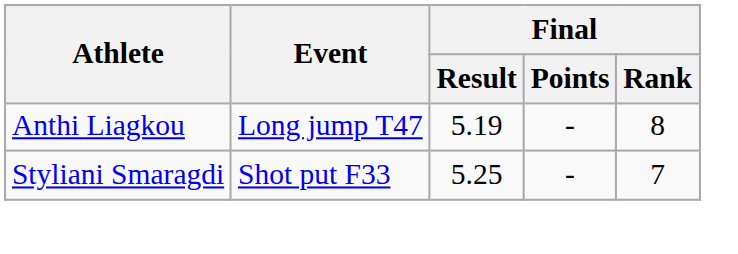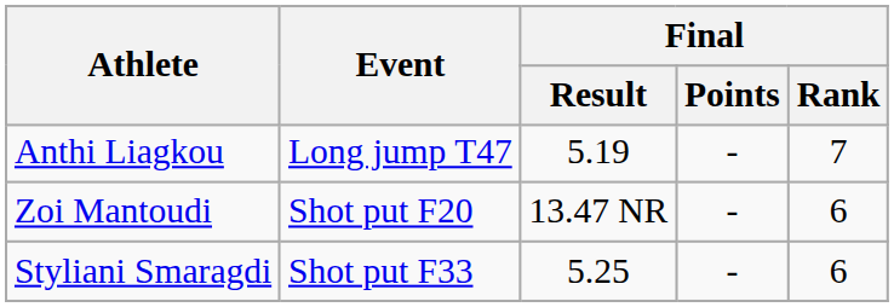 <table class=wikitable style="font-size:90%">
 <tr>
 <th rowspan="2">Athlete</th>
 <th rowspan="2">Event</th>
 <th colspan="3">Final</th>
 </tr>
 <tr>
 <th>Result</th>
 <th>Points</th>
 <th>Rank</th>
 </tr>
 <tr align=center>
 <td align=left><a href='#'>Anthi Liagkou</a></td>
 <td align=left><a href='#'>Long jump T47</a></td>
 <td>5.19</td>
 <td>-</td>
-<td>8</td>
+<td>7</td>
+</tr>
+<tr align=center>
+<td align=left><a href='#'>Zoi Mantoudi</a></td>
+<td align=left><a href='#'>Shot put F20</a></td>
+<td>13.47 NR</td>
+<td>-</td>
+<td>6</td>
 </tr>
 <tr align=center>
 <td align=left><a href='#'>Styliani Smaragdi</a></td>
 <td align=left><a href='#'>Shot put F33</a></td>
 <td>5.25</td>
 <td>-</td>
-<td>7</td>
+<td>6</td>
 </tr>
 </table>
